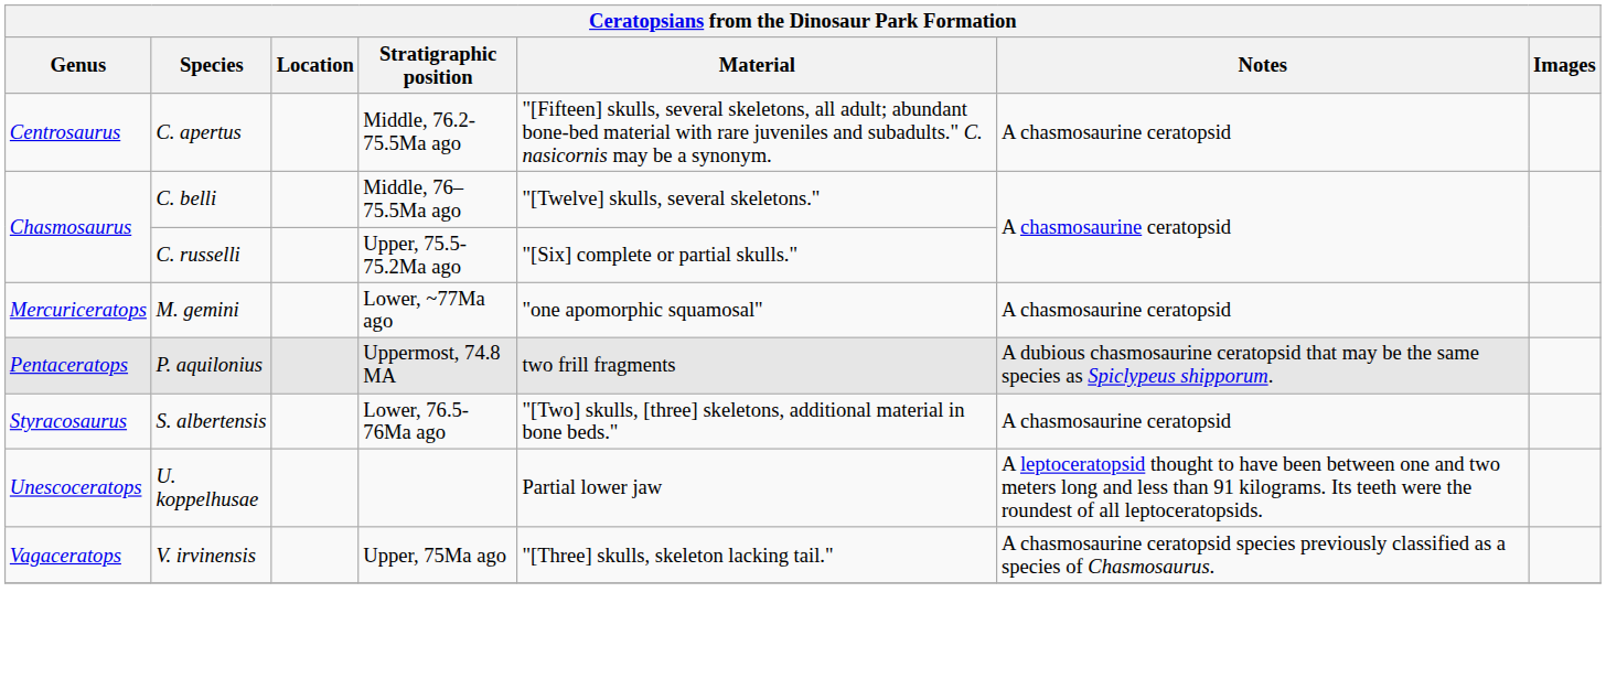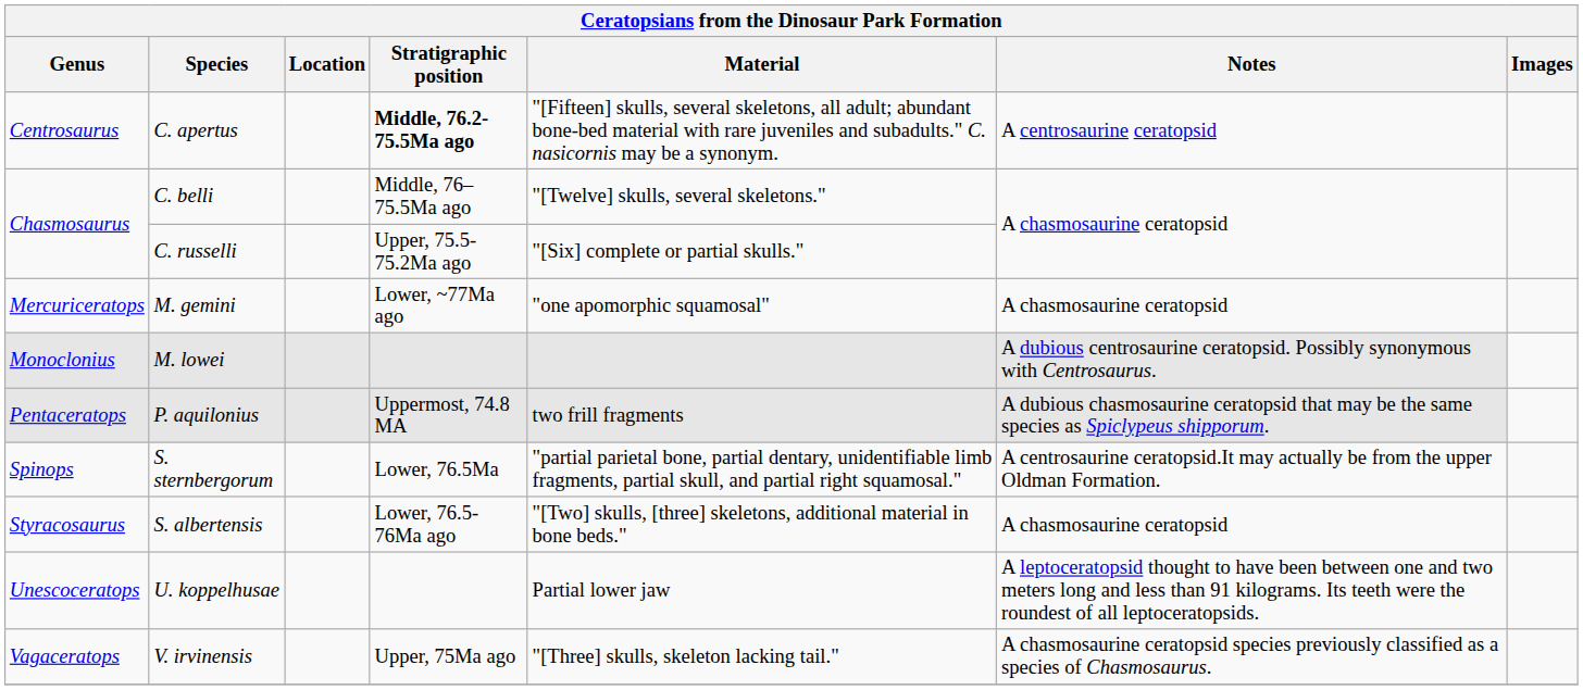 <table class="wikitable" align="center">
 <tr>
 <th colspan="7" align="center"><strong><a href='#'>Ceratopsians</a> from the Dinosaur Park Formation</strong></th>
 </tr>
 <tr>
 <th>Genus</th>
 <th>Species</th>
 <th>Location</th>
 <th>Stratigraphic position</th>
 <th>Material</th>
 <th>Notes</th>
 <th>Images</th>
 </tr>
 <tr>
 <td><em><a href='#'>Centrosaurus</a></em></td>
 <td><em>C. apertus</em></td>
 <td></td>
-<td>Middle, 76.2-75.5Ma ago</td>
+<td><strong>Middle, 76.2-75.5Ma ago</strong></td>
 <td>"[Fifteen] skulls, several skeletons, all adult; abundant bone-bed material with rare juveniles and subadults." <em>C. nasicornis</em> may be a synonym.</td>
-<td>A chasmosaurine ceratopsid</td>
+<td>A <a href='#'>centrosaurine</a> <a href='#'>ceratopsid</a></td>
 <td></td>
 </tr>
 <tr>
 <td rowspan=2><em><a href='#'>Chasmosaurus</a></em></td>
 <td><em>C. belli</em></td>
 <td></td>
 <td>Middle, 76–75.5Ma ago</td>
 <td>"[Twelve] skulls, several skeletons."</td>
 <td rowspan=2>A <a href='#'>chasmosaurine</a> ceratopsid</td>
 <td rowspan=2></td>
 </tr>
 <tr>
 <td><em>C. russelli</em></td>
 <td></td>
 <td>Upper, 75.5-75.2Ma ago</td>
 <td>"[Six] complete or partial skulls."</td>
 </tr>
 <tr>
 <td><em><a href='#'>Mercuriceratops</a></em></td>
 <td><em>M. gemini</em></td>
 <td></td>
 <td>Lower, ~77Ma ago</td>
 <td>"one apomorphic squamosal"</td>
 <td>A chasmosaurine ceratopsid</td>
 <td></td>
 </tr>
 <tr>
+<td style="background:#E6E6E6;"><em><a href='#'>Monoclonius</a></em></td>
+<td style="background:#E6E6E6;"><em>M. lowei</em></td>
+<td style="background:#E6E6E6;"></td>
+<td style="background:#E6E6E6;"></td>
+<td style="background:#E6E6E6;"></td>
+<td style="background:#E6E6E6;">A <a href='#'>dubious</a> centrosaurine ceratopsid. Possibly synonymous with <em>Centrosaurus</em>.</td>
+<td></td>
+</tr>
+<tr>
 <td style="background:#E6E6E6;"><em><a href='#'>Pentaceratops</a></em></td>
 <td style="background:#E6E6E6;"><em>P. aquilonius</em></td>
 <td style="background:#E6E6E6;"></td>
 <td style="background:#E6E6E6;">Uppermost, 74.8 MA</td>
 <td style="background:#E6E6E6;">two frill fragments</td>
 <td style="background:#E6E6E6;">A dubious chasmosaurine ceratopsid that may be the same species as <em><a href='#'>Spiclypeus shipporum</a></em>.</td>
+<td></td>
+</tr>
+<tr>
+<td><em><a href='#'>Spinops</a></em></td>
+<td><em>S. sternbergorum</em></td>
+<td></td>
+<td>Lower, 76.5Ma</td>
+<td>"partial parietal bone, partial dentary, unidentifiable limb fragments, partial skull, and partial right squamosal."</td>
+<td>A centrosaurine ceratopsid.It may actually be from the upper Oldman Formation.</td>
 <td></td>
 </tr>
 <tr>
 <td><em><a href='#'>Styracosaurus</a></em></td>
 <td><em>S. albertensis</em></td>
 <td></td>
 <td>Lower, 76.5-76Ma ago</td>
 <td>"[Two] skulls, [three] skeletons, additional material in bone beds."</td>
 <td>A chasmosaurine ceratopsid</td>
 <td></td>
 </tr>
 <tr>
 <td><em><a href='#'>Unescoceratops</a></em></td>
 <td><em>U. koppelhusae</em></td>
 <td></td>
 <td></td>
 <td>Partial lower jaw</td>
 <td>A <a href='#'>leptoceratopsid</a> thought to have been between one and two meters long and less than 91 kilograms. Its teeth were the roundest of all leptoceratopsids.</td>
 <td></td>
 </tr>
 <tr>
 <td><em><a href='#'>Vagaceratops</a></em></td>
 <td><em>V. irvinensis</em></td>
 <td></td>
 <td>Upper, 75Ma ago</td>
 <td>"[Three] skulls, skeleton lacking tail."</td>
 <td>A chasmosaurine ceratopsid species previously classified as a species of <em>Chasmosaurus</em>.</td>
 <td></td>
 </tr>
 <tr>
 </tr>
 </table>
